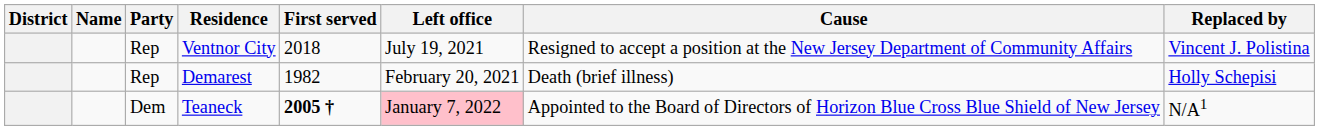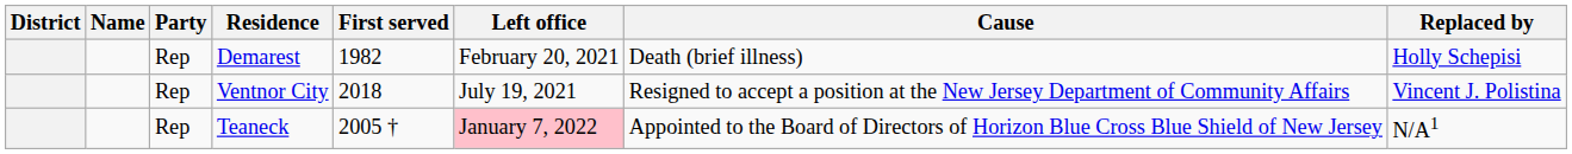 <table class="wikitable">
 <tr>
 <th>District</th>
 <th>Name</th>
 <th>Party</th>
 <th>Residence</th>
 <th>First served</th>
 <th>Left office</th>
 <th>Cause</th>
 <th>Replaced by</th>
 </tr>
 <tr>
 <th></th>
 <td></td>
 <td>Rep</td>
+<td><a href='#'>Demarest</a></td>
+<td>1982</td>
+<td>February 20, 2021</td>
+<td>Death (brief illness)</td>
+<td><a href='#'>Holly Schepisi</a></td>
+</tr>
+<tr>
+<th></th>
+<td></td>
+<td>Rep</td>
 <td><a href='#'>Ventnor City</a></td>
 <td>2018</td>
 <td>July 19, 2021</td>
 <td>Resigned to accept a position at the <a href='#'>New Jersey Department of Community Affairs</a></td>
 <td><a href='#'>Vincent J. Polistina</a></td>
 </tr>
 <tr>
 <th></th>
 <td></td>
 <td>Rep</td>
-<td><a href='#'>Demarest</a></td>
-<td>1982</td>
-<td>February 20, 2021</td>
-<td>Death (brief illness)</td>
-<td><a href='#'>Holly Schepisi</a></td>
-</tr>
-<tr>
-<th></th>
-<td></td>
-<td>Dem</td>
 <td><a href='#'>Teaneck</a></td>
-<td><strong>2005 †</strong></td>
+<td>2005 †</td>
 <td style="background: pink;">January 7, 2022</td>
 <td>Appointed to the Board of Directors of <a href='#'>Horizon Blue Cross Blue Shield of New Jersey</a></td>
 <td>N/A<sup>1</sup></td>
 </tr>
 </table>
